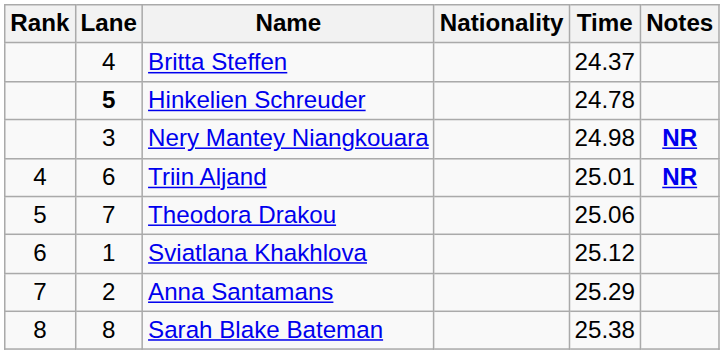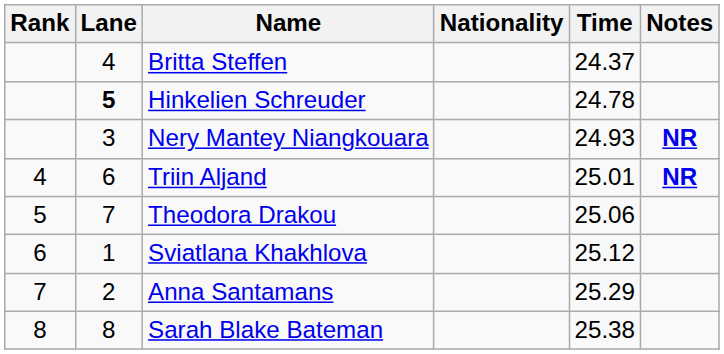 <table class="wikitable sortable" style="text-align:center">
 <tr>
 <th>Rank</th>
 <th>Lane</th>
 <th>Name</th>
 <th>Nationality</th>
 <th>Time</th>
 <th>Notes</th>
 </tr>
 <tr>
 <td></td>
 <td>4</td>
 <td align=left><a href='#'>Britta Steffen</a></td>
 <td align=left></td>
 <td>24.37</td>
 <td></td>
 </tr>
 <tr>
 <td></td>
 <td><strong>5</strong></td>
 <td align=left><a href='#'>Hinkelien Schreuder</a></td>
 <td align=left></td>
 <td>24.78</td>
 <td></td>
 </tr>
 <tr>
 <td></td>
 <td>3</td>
 <td align=left><a href='#'>Nery Mantey Niangkouara</a></td>
 <td align=left></td>
-<td>24.98</td>
+<td>24.93</td>
 <td><strong><a href='#'>NR</a></strong></td>
 </tr>
 <tr>
 <td>4</td>
 <td>6</td>
 <td align=left><a href='#'>Triin Aljand</a></td>
 <td align=left></td>
 <td>25.01</td>
 <td><strong><a href='#'>NR</a></strong></td>
 </tr>
 <tr>
 <td>5</td>
 <td>7</td>
 <td align=left><a href='#'>Theodora Drakou</a></td>
 <td align=left></td>
 <td>25.06</td>
 <td></td>
 </tr>
 <tr>
 <td>6</td>
 <td>1</td>
 <td align=left><a href='#'>Sviatlana Khakhlova</a></td>
 <td align=left></td>
 <td>25.12</td>
 <td></td>
 </tr>
 <tr>
 <td>7</td>
 <td>2</td>
 <td align=left><a href='#'>Anna Santamans</a></td>
 <td align=left></td>
 <td>25.29</td>
 <td></td>
 </tr>
 <tr>
 <td>8</td>
 <td>8</td>
 <td align=left><a href='#'>Sarah Blake Bateman</a></td>
 <td align=left></td>
 <td>25.38</td>
 <td></td>
 </tr>
 </table>
